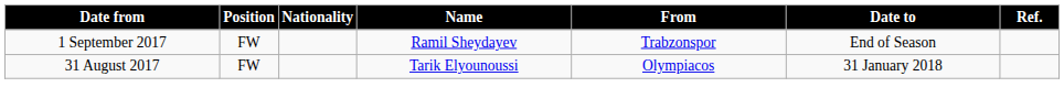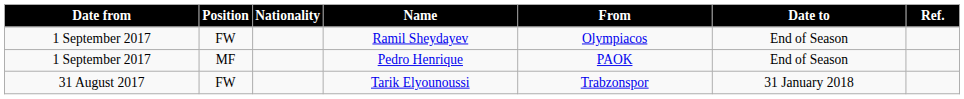 <table class="wikitable" style="text-align:center; font-size:90%; ">
 <tr>
 <th style="background:#000000; color:#fff; width:200px;">Date from</th>
 <th style="background:#000000; color:#fff; width:50px;">Position</th>
 <th style="background:#000000; color:#fff; width:50px;">Nationality</th>
 <th style="background:#000000; color:#fff; width:200px;">Name</th>
 <th style="background:#000000; color:#fff; width:200px;">From</th>
 <th style="background:#000000; color:#fff; width:200px;">Date to</th>
 <th style="background:#000000; color:#fff; width:50px;">Ref.</th>
 </tr>
 <tr>
 <td>1 September 2017</td>
 <td>FW</td>
 <td></td>
 <td><a href='#'>Ramil Sheydayev</a></td>
-<td><a href='#'>Trabzonspor</a></td>
+<td><a href='#'>Olympiacos</a></td>
+<td>End of Season</td>
+<td></td>
+</tr>
+<tr>
+<td>1 September 2017</td>
+<td>MF</td>
+<td></td>
+<td><a href='#'>Pedro Henrique</a></td>
+<td><a href='#'>PAOK</a></td>
 <td>End of Season</td>
 <td></td>
 </tr>
 <tr>
 <td>31 August 2017</td>
 <td>FW</td>
 <td></td>
 <td><a href='#'>Tarik Elyounoussi</a></td>
-<td><a href='#'>Olympiacos</a></td>
+<td><a href='#'>Trabzonspor</a></td>
 <td>31 January 2018</td>
 <td></td>
 </tr>
 </table>
